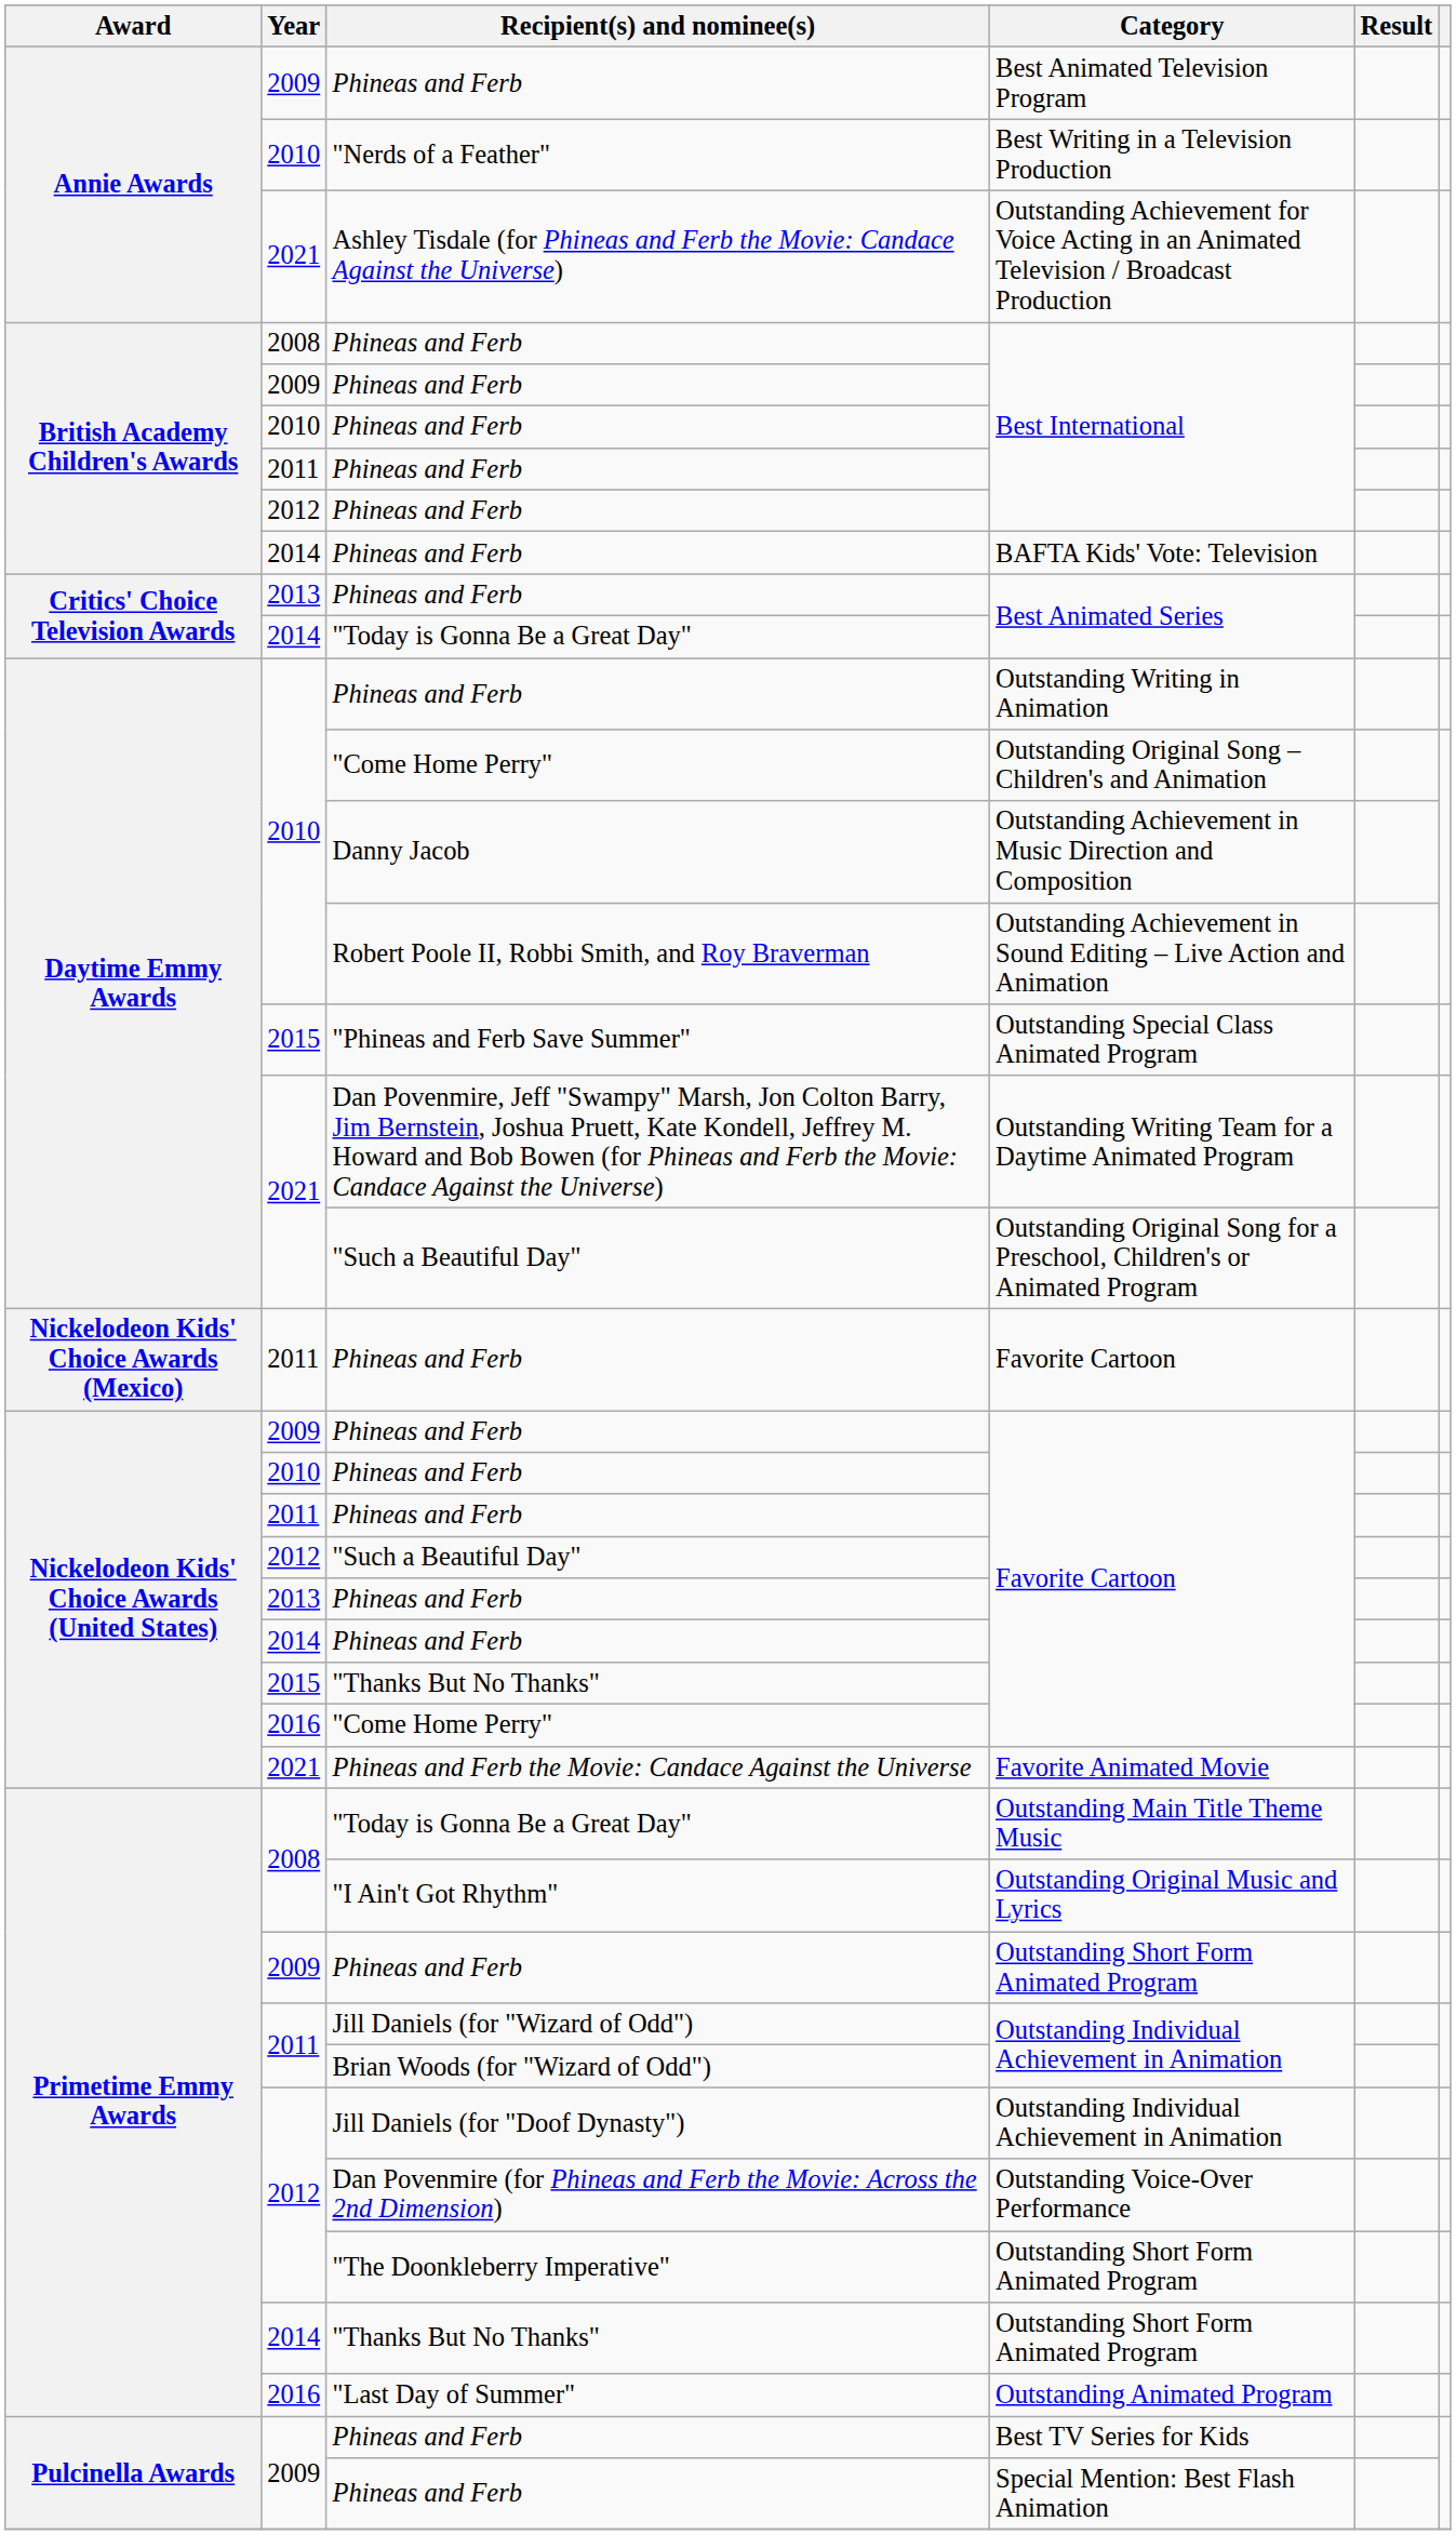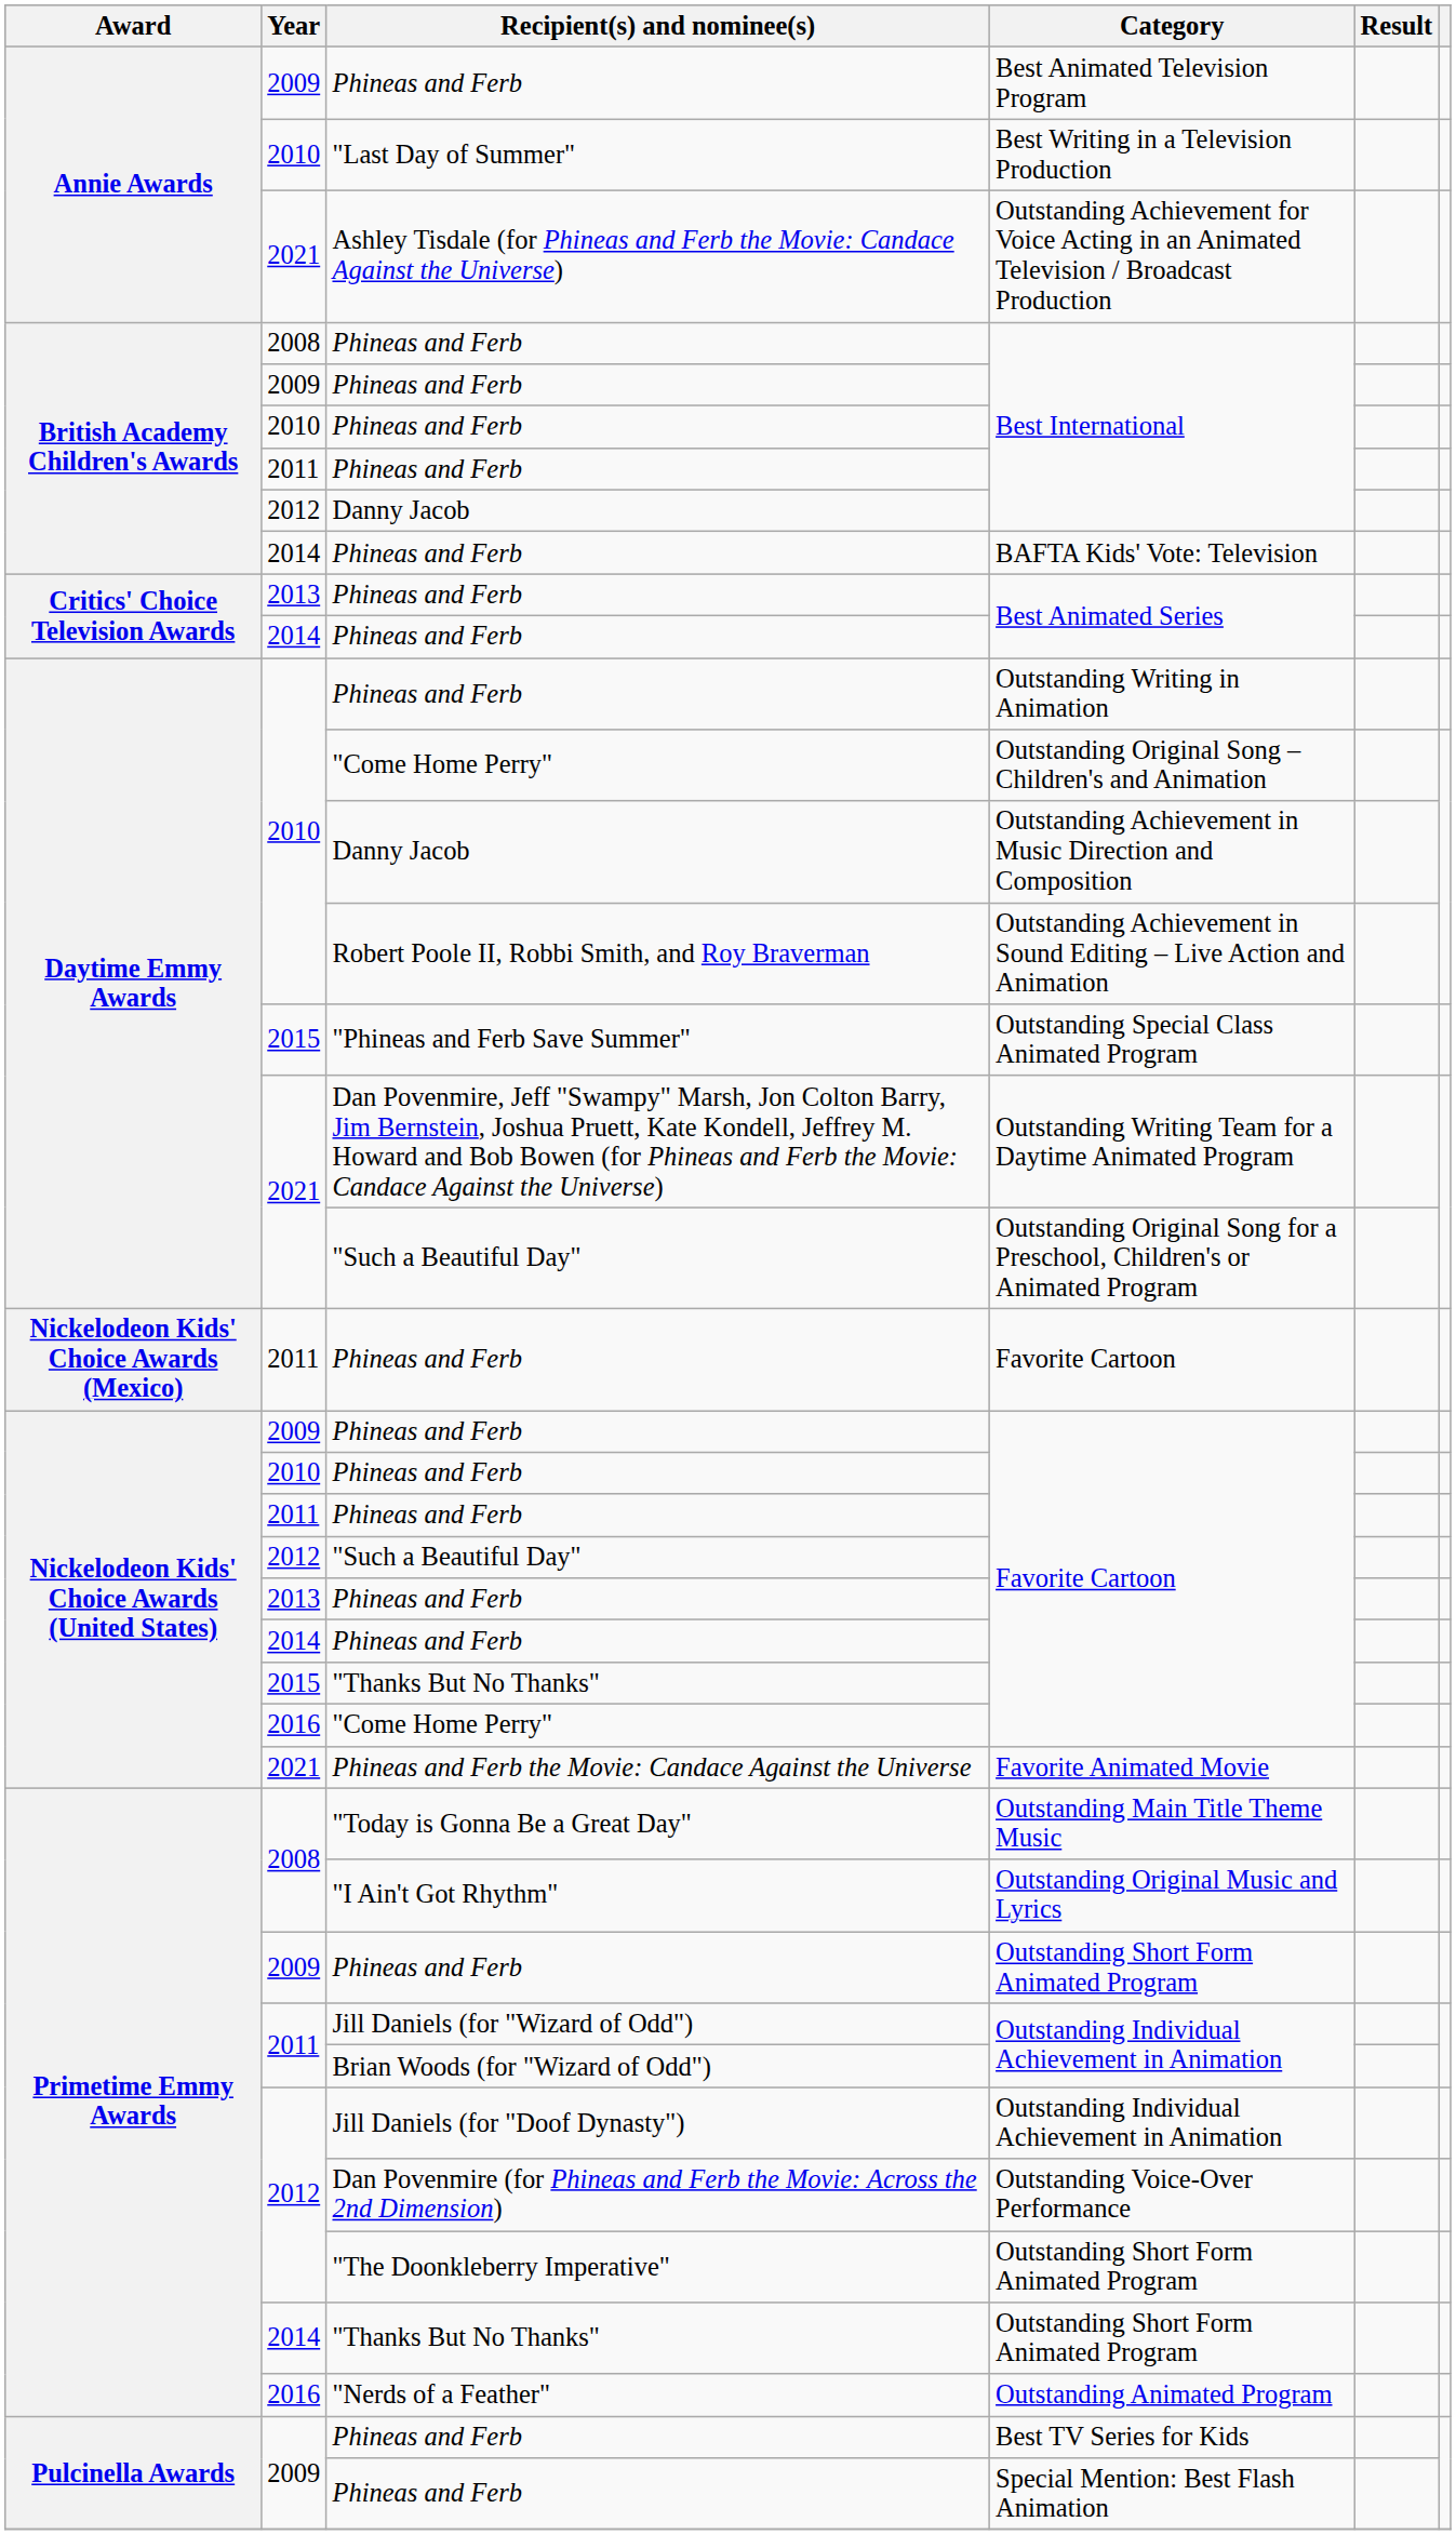 <table class="wikitable plainrowheaders sortable" style="width:99%;">
 <tr style="background:#ccc; text-align:center;">
 <th scope="col">Award</th>
 <th scope="col">Year</th>
 <th scope="col">Recipient(s) and nominee(s)</th>
 <th scope="col">Category</th>
 <th scope="col">Result</th>
 <th scope="col" class="unsortable"></th>
 </tr>
 <tr>
 <th scope="row" rowspan="3"><a href='#'>Annie Awards</a></th>
 <td><a href='#'>2009</a></td>
 <td data-sort-value="Phineas and Ferb"><em>Phineas and Ferb</em></td>
 <td>Best Animated Television Program</td>
 <td></td>
 <td style="text-align:center;"></td>
 </tr>
 <tr>
 <td><a href='#'>2010</a></td>
-<td data-sort-value="Nerds of a Feather">"Nerds of a Feather"</td>
+<td data-sort-value="Last Day of Summer">"Last Day of Summer"</td>
 <td>Best Writing in a Television Production</td>
 <td></td>
 <td style="text-align:center;"></td>
 </tr>
 <tr>
 <td><a href='#'>2021</a></td>
 <td data-sort-value="Tisdale, Ashley">Ashley Tisdale (for <em><a href='#'>Phineas and Ferb the Movie: Candace Against the Universe</a></em>)</td>
 <td>Outstanding Achievement for Voice Acting in an Animated Television / Broadcast Production</td>
 <td></td>
 <td style="text-align:center;"></td>
 </tr>
 <tr>
 <th scope="row" rowspan="6"><a href='#'>British Academy Children's Awards</a></th>
 <td>2008</td>
 <td data-sort-value="Phineas and Ferb"><em>Phineas and Ferb</em></td>
 <td rowspan="5"><a href='#'>Best International</a></td>
 <td></td>
 <td style="text-align:center;"></td>
 </tr>
 <tr>
 <td>2009</td>
 <td data-sort-value="Phineas and Ferb"><em>Phineas and Ferb</em></td>
 <td></td>
 <td style="text-align:center;"></td>
 </tr>
 <tr>
 <td>2010</td>
 <td data-sort-value="Phineas and Ferb"><em>Phineas and Ferb</em></td>
 <td></td>
 <td style="text-align:center;"></td>
 </tr>
 <tr>
 <td>2011</td>
 <td data-sort-value="Phineas and Ferb"><em>Phineas and Ferb</em></td>
 <td></td>
 <td style="text-align:center;"></td>
 </tr>
 <tr>
 <td>2012</td>
-<td data-sort-value="Phineas and Ferb"><em>Phineas and Ferb</em></td>
+<td data-sort-value="Jacob, Danny">Danny Jacob</td>
 <td></td>
 <td style="text-align:center;"></td>
 </tr>
 <tr>
 <td>2014</td>
 <td data-sort-value="Phineas and Ferb"><em>Phineas and Ferb</em></td>
 <td>BAFTA Kids' Vote: Television</td>
 <td></td>
 <td style="text-align:center;"></td>
 </tr>
 <tr>
 <th scope="row" rowspan="2"><a href='#'>Critics' Choice Television Awards</a></th>
 <td><a href='#'>2013</a></td>
 <td data-sort-value="Phineas and Ferb"><em>Phineas and Ferb</em></td>
 <td rowspan="2"><a href='#'>Best Animated Series</a></td>
 <td></td>
 <td style="text-align:center;"></td>
 </tr>
 <tr>
 <td><a href='#'>2014</a></td>
-<td data-sort-value="Today is Gonna Be a Great Day">"Today is Gonna Be a Great Day"</td>
+<td data-sort-value="Phineas and Ferb"><em>Phineas and Ferb</em></td>
 <td></td>
 <td style="text-align:center;"></td>
 </tr>
 <tr>
 <th scope="row" rowspan="7"><a href='#'>Daytime Emmy Awards</a></th>
 <td rowspan="4"><a href='#'>2010</a></td>
 <td data-sort-value="Phineas and Ferb"><em>Phineas and Ferb</em></td>
 <td>Outstanding Writing in Animation</td>
 <td></td>
 <td style="text-align:center;"></td>
 </tr>
 <tr>
 <td data-sort-value="Come Home Perry">"Come Home Perry"</td>
 <td>Outstanding Original Song – Children's and Animation</td>
 <td></td>
 <td style="text-align:center;" rowspan="3"></td>
 </tr>
 <tr>
 <td data-sort-value="Jacob, Danny">Danny Jacob</td>
 <td>Outstanding Achievement in Music Direction and Composition</td>
 <td></td>
 </tr>
 <tr>
 <td data-sort-value="Poole, Robert, Smith, Robbi, and Braverman Roy">Robert Poole II, Robbi Smith, and <a href='#'>Roy Braverman</a></td>
 <td>Outstanding Achievement in Sound Editing – Live Action and Animation</td>
 <td></td>
 </tr>
 <tr>
 <td><a href='#'>2015</a></td>
 <td data-sort-value="Phineas and Ferb Save Summer">"Phineas and Ferb Save Summer"</td>
 <td>Outstanding Special Class Animated Program</td>
 <td></td>
 <td style="text-align:center;"></td>
 </tr>
 <tr>
 <td rowspan="2"><a href='#'>2021</a></td>
 <td data-sort-value="Povenmire, Dan">Dan Povenmire, Jeff "Swampy" Marsh, Jon Colton Barry, <a href='#'>Jim Bernstein</a>, Joshua Pruett, Kate Kondell, Jeffrey M. Howard and Bob Bowen (for <em>Phineas and Ferb the Movie: Candace Against the Universe</em>)</td>
 <td>Outstanding Writing Team for a Daytime Animated Program</td>
 <td></td>
 <td style="text-align:center;" rowspan="2"></td>
 </tr>
 <tr>
 <td data-sort-value="Such a Beautiful Day">"Such a Beautiful Day"</td>
 <td>Outstanding Original Song for a Preschool, Children's or Animated Program</td>
 <td></td>
 </tr>
 <tr>
 <th scope="row"><a href='#'>Nickelodeon Kids' Choice Awards (Mexico)</a></th>
 <td>2011</td>
 <td data-sort-value="Phineas and Ferb"><em>Phineas and Ferb</em></td>
 <td>Favorite Cartoon</td>
 <td></td>
 <td style="text-align:center;"></td>
 </tr>
 <tr>
 <th scope="row" rowspan="9"><a href='#'>Nickelodeon Kids' Choice Awards (United States)</a></th>
 <td><a href='#'>2009</a></td>
 <td data-sort-value="Phineas and Ferb"><em>Phineas and Ferb</em></td>
 <td rowspan="8"><a href='#'>Favorite Cartoon</a></td>
 <td></td>
 <td style="text-align:center;"></td>
 </tr>
 <tr>
 <td><a href='#'>2010</a></td>
 <td data-sort-value="Phineas and Ferb"><em>Phineas and Ferb</em></td>
 <td></td>
 <td style="text-align:center;"></td>
 </tr>
 <tr>
 <td><a href='#'>2011</a></td>
 <td data-sort-value="Phineas and Ferb"><em>Phineas and Ferb</em></td>
 <td></td>
 <td style="text-align:center;"></td>
 </tr>
 <tr>
 <td><a href='#'>2012</a></td>
 <td data-sort-value="Such a Beautiful Day">"Such a Beautiful Day"</td>
 <td></td>
 <td style="text-align:center;"></td>
 </tr>
 <tr>
 <td><a href='#'>2013</a></td>
 <td data-sort-value="Phineas and Ferb"><em>Phineas and Ferb</em></td>
 <td></td>
 <td style="text-align:center;"></td>
 </tr>
 <tr>
 <td><a href='#'>2014</a></td>
 <td data-sort-value="Phineas and Ferb"><em>Phineas and Ferb</em></td>
 <td></td>
 <td style="text-align:center;"></td>
 </tr>
 <tr>
 <td><a href='#'>2015</a></td>
 <td data-sort-value="Thanks But No Thanks">"Thanks But No Thanks"</td>
 <td></td>
 <td style="text-align:center;"></td>
 </tr>
 <tr>
 <td><a href='#'>2016</a></td>
 <td data-sort-value="Come Home Perry">"Come Home Perry"</td>
 <td></td>
 <td style="text-align:center;"></td>
 </tr>
 <tr>
 <td><a href='#'>2021</a></td>
 <td data-sort-value="Phineas and Ferb the Movie: Candace Against the Universe"><em>Phineas and Ferb the Movie: Candace Against the Universe</em></td>
 <td><a href='#'>Favorite Animated Movie</a></td>
 <td></td>
 <td style="text-align:center;"></td>
 </tr>
 <tr>
 <th scope="row" rowspan="10"><a href='#'>Primetime Emmy Awards</a></th>
 <td rowspan="2"><a href='#'>2008</a></td>
 <td data-sort-value="Today is Gonna Be a Great Day">"Today is Gonna Be a Great Day"</td>
 <td><a href='#'>Outstanding Main Title Theme Music</a></td>
 <td></td>
 <td style="text-align:center;"></td>
 </tr>
 <tr>
 <td data-sort-value="I Ain't Got Rhythm">"I Ain't Got Rhythm"</td>
 <td><a href='#'>Outstanding Original Music and Lyrics</a></td>
 <td></td>
 <td style="text-align:center;"></td>
 </tr>
 <tr>
 <td rowspan="1"><a href='#'>2009</a></td>
 <td data-sort-value="Phineas and Ferb"><em>Phineas and Ferb</em></td>
 <td><a href='#'>Outstanding Short Form Animated Program</a></td>
 <td></td>
 <td style="text-align:center;"></td>
 </tr>
 <tr>
 <td rowspan="2"><a href='#'>2011</a></td>
 <td data-sort-value="Daniels, Jill (for "Wizard of Odd")">Jill Daniels (for "Wizard of Odd")</td>
 <td rowspan="2"><a href='#'>Outstanding Individual Achievement in Animation</a></td>
 <td></td>
 <td style="text-align:center;" rowspan="2"></td>
 </tr>
 <tr>
 <td data-sort-value="Woods, Brian (for "Wizard of Odd")">Brian Woods (for "Wizard of Odd")</td>
 <td></td>
 </tr>
 <tr>
 <td rowspan="3"><a href='#'>2012</a></td>
 <td data-sort-value="Daniels, Jill (for "Doof Dynasty")">Jill Daniels (for "Doof Dynasty")</td>
 <td>Outstanding Individual Achievement in Animation</td>
 <td></td>
 <td style="text-align:center;"></td>
 </tr>
 <tr>
 <td data-sort-value="Povenmire, Dan (for "Phineas and Ferb the Movie: Across the 2nd Dimension")">Dan Povenmire (for <em><a href='#'>Phineas and Ferb the Movie: Across the 2nd Dimension</a></em>)</td>
 <td>Outstanding Voice-Over Performance</td>
 <td></td>
 <td style="text-align:center;"></td>
 </tr>
 <tr>
 <td data-sort-value="The Doonkleberry Imperative">"The Doonkleberry Imperative"</td>
 <td>Outstanding Short Form Animated Program</td>
 <td></td>
 <td style="text-align:center;"></td>
 </tr>
 <tr>
 <td><a href='#'>2014</a></td>
 <td data-sort-value="Thanks But No Thanks">"Thanks But No Thanks"</td>
 <td>Outstanding Short Form Animated Program</td>
 <td></td>
 <td style="text-align:center;"></td>
 </tr>
 <tr>
 <td><a href='#'>2016</a></td>
-<td data-sort-value="Last Day of Summer">"Last Day of Summer"</td>
+<td data-sort-value="Nerds of a Feather">"Nerds of a Feather"</td>
 <td><a href='#'>Outstanding Animated Program</a></td>
 <td></td>
 <td style="text-align:center;"></td>
 </tr>
 <tr>
 <th scope="row" rowspan="2"><a href='#'>Pulcinella Awards</a></th>
 <td rowspan="2">2009</td>
 <td data-sort-value="Phineas and Ferb"><em>Phineas and Ferb</em></td>
 <td>Best TV Series for Kids</td>
 <td></td>
 <td style="text-align:center;" rowspan="2"></td>
 </tr>
 <tr>
 <td data-sort-value="Phineas and Ferb"><em>Phineas and Ferb</em></td>
 <td>Special Mention: Best Flash Animation</td>
 <td></td>
 </tr>
 <tr>
 </tr>
 </table>
